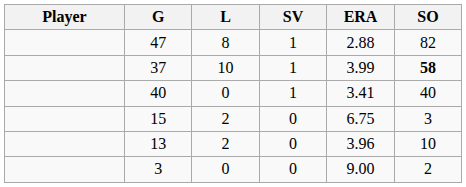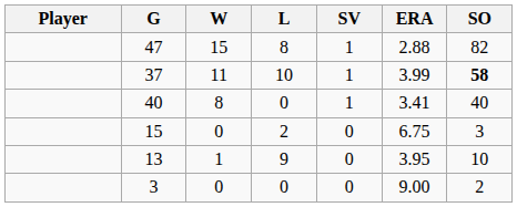 <table class="wikitable sortable">
 <tr>
 <th bgcolor="#DDDDFF" width="16%">Player</th>
 <th bgcolor="#DDDDFF" width="9%">G</th>
+<th bgcolor="#DDDDFF" width="9%">W</th>
 <th bgcolor="#DDDDFF" width="9%">L</th>
 <th bgcolor="#DDDDFF" width="9%">SV</th>
 <th bgcolor="#DDDDFF" width="9%">ERA</th>
 <th bgcolor="#DDDDFF" width="9%">SO</th>
 </tr>
 <tr align="center">
 <td></td>
 <td>47</td>
+<td>15</td>
 <td>8</td>
 <td>1</td>
 <td>2.88</td>
 <td>82</td>
 </tr>
 <tr align="center">
 <td></td>
 <td>37</td>
+<td>11</td>
 <td>10</td>
 <td>1</td>
 <td>3.99</td>
 <td><strong>58</strong></td>
 </tr>
 <tr align="center">
 <td></td>
 <td>40</td>
+<td>8</td>
 <td>0</td>
 <td>1</td>
 <td>3.41</td>
 <td>40</td>
 </tr>
 <tr align="center">
 <td></td>
 <td>15</td>
+<td>0</td>
 <td>2</td>
 <td>0</td>
 <td>6.75</td>
 <td>3</td>
 </tr>
 <tr align="center">
 <td></td>
 <td>13</td>
-<td>2</td>
+<td>1</td>
+<td>9</td>
 <td>0</td>
-<td>3.96</td>
+<td>3.95</td>
 <td>10</td>
 </tr>
 <tr align="center">
 <td></td>
 <td>3</td>
 <td>0</td>
 <td>0</td>
+<td>0</td>
 <td>9.00</td>
 <td>2</td>
 </tr>
 </table>
